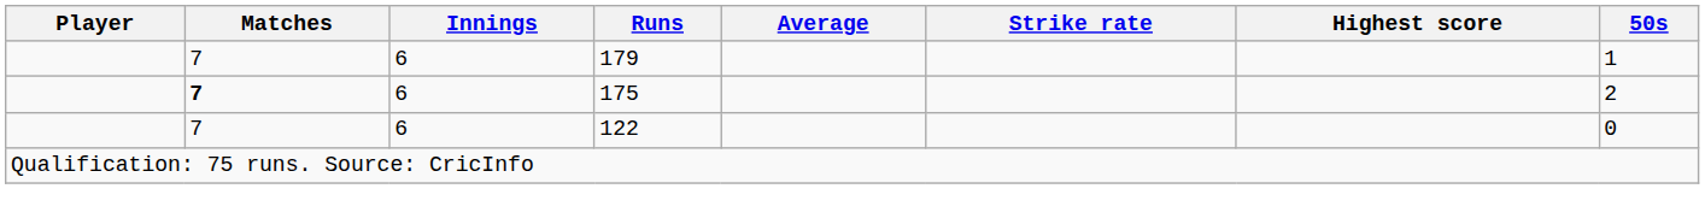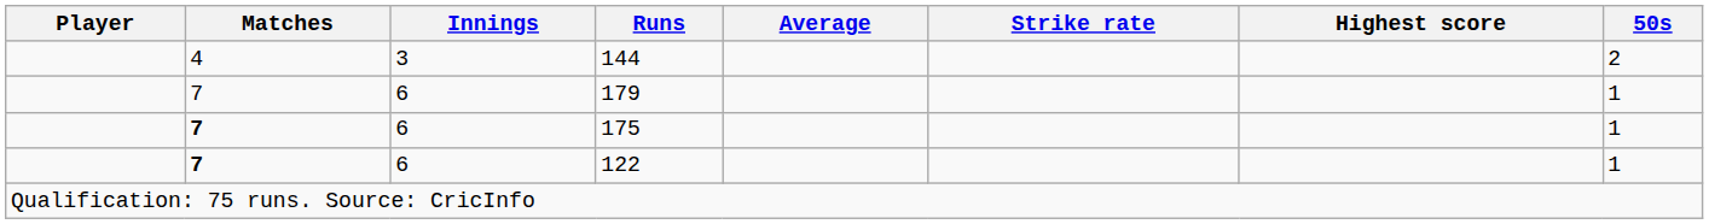 <table class="wikitable sortable" style="width:80%;">
 <tr>
 <th>Player</th>
 <th>Matches</th>
 <th><a href='#'>Innings</a></th>
 <th><a href='#'>Runs</a></th>
 <th><a href='#'>Average</a></th>
 <th><a href='#'>Strike rate</a></th>
 <th>Highest score</th>
 <th><a href='#'>50s</a></th>
+</tr>
+<tr>
+<td></td>
+<td>4</td>
+<td>3</td>
+<td>144</td>
+<td></td>
+<td></td>
+<td></td>
+<td>2</td>
 </tr>
 <tr>
 <td></td>
 <td>7</td>
 <td>6</td>
 <td>179</td>
 <td></td>
 <td></td>
 <td></td>
 <td>1</td>
 </tr>
 <tr>
 <td></td>
 <td><strong>7</strong></td>
 <td>6</td>
 <td>175</td>
 <td></td>
 <td></td>
 <td></td>
-<td>2</td>
+<td>1</td>
 </tr>
 <tr>
 <td></td>
-<td>7</td>
+<td><strong>7</strong></td>
 <td>6</td>
 <td>122</td>
 <td></td>
 <td></td>
 <td></td>
-<td>0</td>
+<td>1</td>
 </tr>
 <tr class="unsortable">
 <td colspan="8">Qualification: 75 runs.  Source: CricInfo</td>
 </tr>
 </table>
